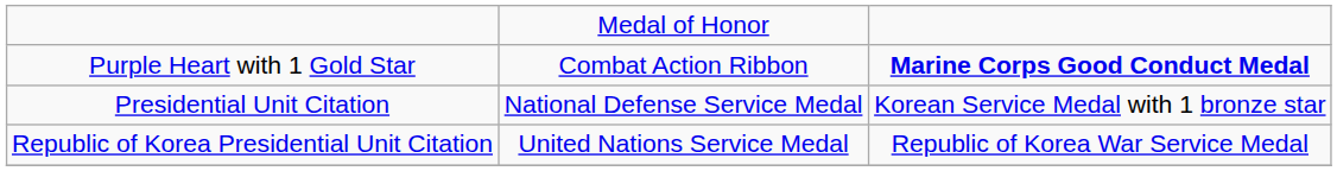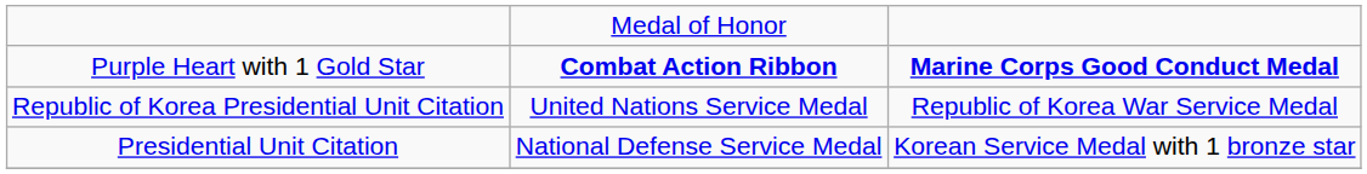 <table class="wikitable" style="margin:1em auto; text-align:center;">
 <tr>
 <td></td>
 <td><a href='#'>Medal of Honor</a></td>
 <td></td>
 </tr>
 <tr>
 <td><a href='#'>Purple Heart</a> with 1 <a href='#'>Gold Star</a></td>
-<td><a href='#'>Combat Action Ribbon</a></td>
+<td><strong><a href='#'>Combat Action Ribbon</a></strong></td>
 <td><strong><a href='#'>Marine Corps Good Conduct Medal</a></strong></td>
+</tr>
+<tr>
+<td><a href='#'>Republic of Korea Presidential Unit Citation</a></td>
+<td><a href='#'>United Nations Service Medal</a></td>
+<td><a href='#'>Republic of Korea War Service Medal</a></td>
 </tr>
 <tr>
 <td><a href='#'>Presidential Unit Citation</a></td>
 <td><a href='#'>National Defense Service Medal</a></td>
 <td><a href='#'>Korean Service Medal</a> with 1 <a href='#'>bronze star</a></td>
 </tr>
 <tr>
-<td><a href='#'>Republic of Korea Presidential Unit Citation</a></td>
-<td><a href='#'>United Nations Service Medal</a></td>
-<td><a href='#'>Republic of Korea War Service Medal</a></td>
-</tr>
-<tr>
 </tr>
 </table>
